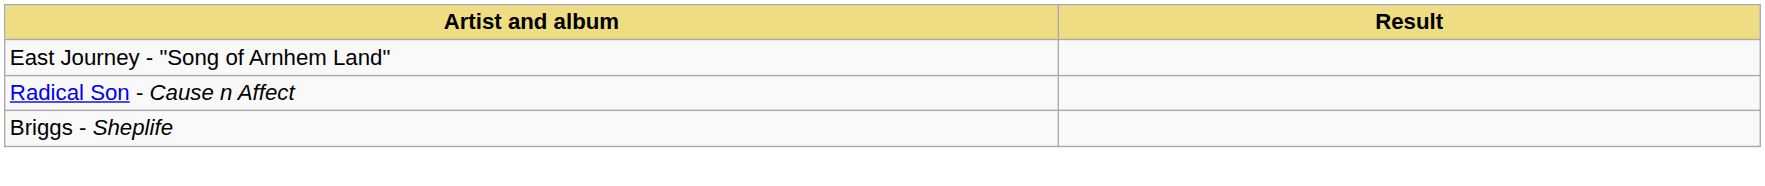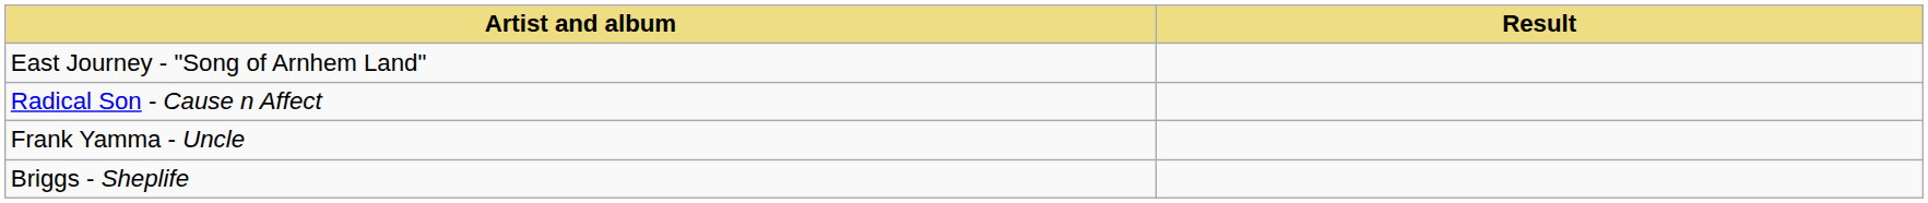 <table class="wikitable" width=100%>
 <tr>
 <th style="width:15%;background:#EEDD82;">Artist and album</th>
 <th style="width:10%;background:#EEDD82;">Result</th>
 </tr>
 <tr>
 <td>East Journey - "Song of Arnhem Land"</td>
 <td></td>
 </tr>
 <tr>
 <td><a href='#'>Radical Son</a> - <em>Cause n Affect</em></td>
 <td></td>
 </tr>
 <tr>
+<td>Frank Yamma - <em>Uncle</em></td>
+<td></td>
+</tr>
+<tr>
 <td>Briggs - <em>Sheplife</em></td>
 <td></td>
 </tr>
 </table>
